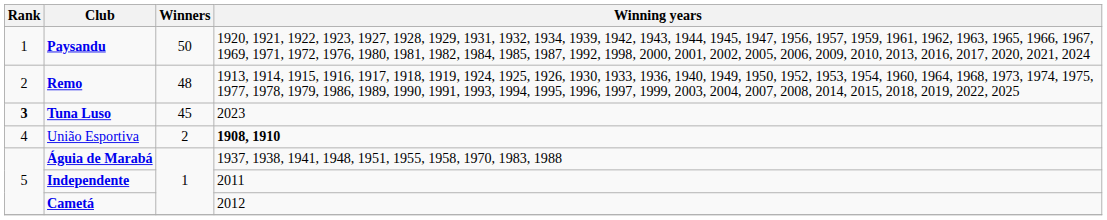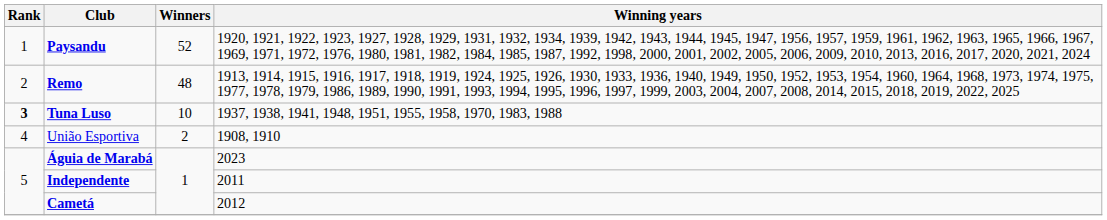 <table class="wikitable sortable">
 <tr>
 <th>Rank</th>
 <th style="width:120px">Club</th>
 <th>Winners</th>
 <th>Winning years</th>
 </tr>
 <tr>
 <td align="center">1</td>
 <td><strong><a href='#'>Paysandu</a></strong></td>
-<td align="center">50</td>
+<td align="center">52</td>
 <td>1920, 1921, 1922, 1923, 1927, 1928, 1929, 1931, 1932, 1934, 1939, 1942, 1943, 1944, 1945, 1947, 1956, 1957, 1959, 1961, 1962, 1963, 1965, 1966, 1967, 1969, 1971, 1972, 1976, 1980, 1981, 1982, 1984, 1985, 1987, 1992, 1998, 2000, 2001, 2002, 2005, 2006, 2009, 2010, 2013, 2016, 2017, 2020, 2021, 2024</td>
 </tr>
 <tr>
 <td align="center">2</td>
 <td><strong><a href='#'>Remo</a></strong></td>
 <td align="center">48</td>
 <td>1913, 1914, 1915, 1916, 1917, 1918, 1919, 1924, 1925, 1926, 1930, 1933, 1936, 1940, 1949, 1950, 1952, 1953, 1954, 1960, 1964, 1968, 1973, 1974, 1975, 1977, 1978, 1979, 1986, 1989, 1990, 1991, 1993, 1994, 1995, 1996, 1997, 1999, 2003, 2004, 2007, 2008, 2014, 2015, 2018, 2019, 2022, 2025</td>
 </tr>
 <tr>
 <td align="center"><strong>3</strong></td>
 <td><strong><a href='#'>Tuna Luso</a></strong></td>
-<td align="center">45</td>
-<td>2023</td>
+<td align="center">10</td>
+<td>1937, 1938, 1941, 1948, 1951, 1955, 1958, 1970, 1983, 1988</td>
 </tr>
 <tr>
 <td align="center">4</td>
 <td><a href='#'>União Esportiva</a></td>
 <td align="center">2</td>
-<td><strong>1908, 1910</strong></td>
+<td>1908, 1910</td>
 </tr>
 <tr>
 <td rowspan=3 align="center">5</td>
 <td><strong><a href='#'>Águia de Marabá</a></strong></td>
 <td rowspan=3 align="center">1</td>
-<td>1937, 1938, 1941, 1948, 1951, 1955, 1958, 1970, 1983, 1988</td>
+<td>2023</td>
 </tr>
 <tr>
 <td><strong><a href='#'>Independente</a></strong></td>
 <td>2011</td>
 </tr>
 <tr>
 <td><strong><a href='#'>Cametá</a></strong></td>
 <td>2012</td>
 </tr>
 <tr>
 </tr>
 </table>
